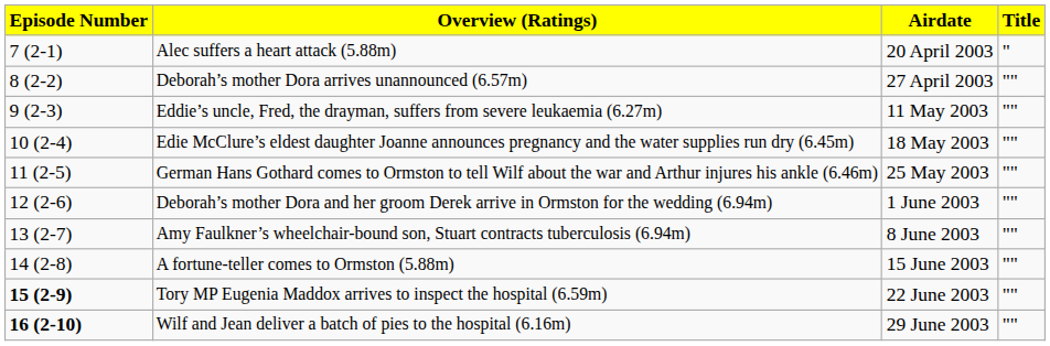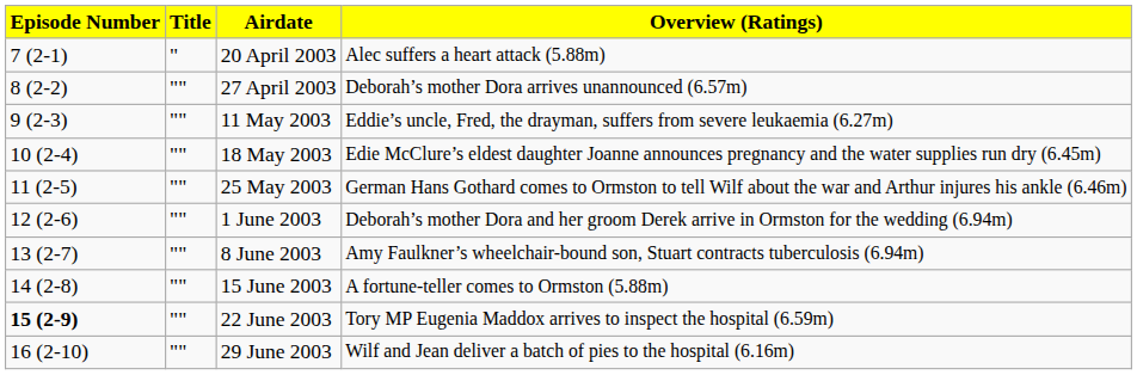 <table class="wikitable">
 <tr>
 <th style="background-color:#FFFF00;">Episode Number</th>
+<th style="background-color:#FFFF00;">Title</th>
+<th style="background-color:#FFFF00;">Airdate</th>
 <th style="background-color:#FFFF00">Overview (Ratings)</th>
-<th style="background-color:#FFFF00;">Airdate</th>
-<th style="background-color:#FFFF00;">Title</th>
 </tr>
 <tr>
 <td>7 (2-1)</td>
+<td>"</td>
+<td>20 April 2003</td>
 <td style="font-size: 90%;">Alec suffers a heart attack (5.88m)</td>
-<td>20 April 2003</td>
-<td>"</td>
 </tr>
 <tr>
 <td>8 (2-2)</td>
+<td>""</td>
+<td>27 April 2003</td>
 <td style="font-size: 90%;">Deborah’s mother Dora arrives unannounced (6.57m)</td>
-<td>27 April 2003</td>
-<td>""</td>
 </tr>
 <tr>
 <td>9 (2-3)</td>
+<td>""</td>
+<td>11 May 2003</td>
 <td style="font-size: 90%;">Eddie’s uncle, Fred, the drayman, suffers from severe leukaemia (6.27m)</td>
-<td>11 May 2003</td>
-<td>""</td>
 </tr>
 <tr>
 <td>10 (2-4)</td>
+<td>""</td>
+<td>18 May 2003</td>
 <td style="font-size: 90%;">Edie McClure’s eldest daughter Joanne announces pregnancy and the water supplies run dry (6.45m)</td>
-<td>18 May 2003</td>
-<td>""</td>
 </tr>
 <tr>
 <td>11 (2-5)</td>
+<td>""</td>
+<td>25 May 2003</td>
 <td style="font-size: 90%;">German Hans Gothard comes to Ormston to tell Wilf about the war and Arthur injures his ankle (6.46m)</td>
-<td>25 May 2003</td>
-<td>""</td>
 </tr>
 <tr>
 <td>12 (2-6)</td>
+<td>""</td>
+<td>1 June 2003</td>
 <td style="font-size: 90%;">Deborah’s mother Dora and her groom Derek arrive in Ormston for the wedding (6.94m)</td>
-<td>1 June 2003</td>
-<td>""</td>
 </tr>
 <tr>
 <td>13 (2-7)</td>
+<td>""</td>
+<td>8 June 2003</td>
 <td style="font-size: 90%;">Amy Faulkner’s wheelchair-bound son, Stuart contracts tuberculosis (6.94m)</td>
-<td>8 June 2003</td>
-<td>""</td>
 </tr>
 <tr>
 <td>14 (2-8)</td>
+<td>""</td>
+<td>15 June 2003</td>
 <td style="font-size: 90%;">A fortune-teller comes to Ormston (5.88m)</td>
-<td>15 June 2003</td>
-<td>""</td>
 </tr>
 <tr>
 <td><strong>15 (2-9)</strong></td>
+<td>""</td>
+<td>22 June 2003</td>
 <td style="font-size: 90%;">Tory MP Eugenia Maddox arrives to inspect the hospital (6.59m)</td>
-<td>22 June 2003</td>
-<td>""</td>
 </tr>
 <tr>
-<td><strong>16 (2-10)</strong></td>
+<td>16 (2-10)</td>
+<td>""</td>
+<td>29 June 2003</td>
 <td style="font-size: 90%;">Wilf and Jean deliver a batch of pies to the hospital (6.16m)</td>
-<td>29 June 2003</td>
-<td>""</td>
 </tr>
 </table>
